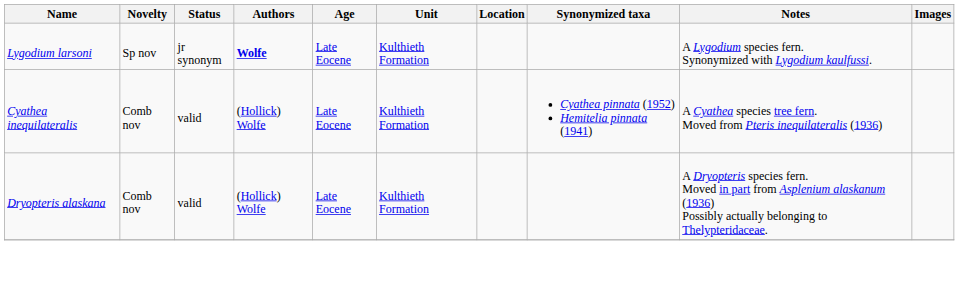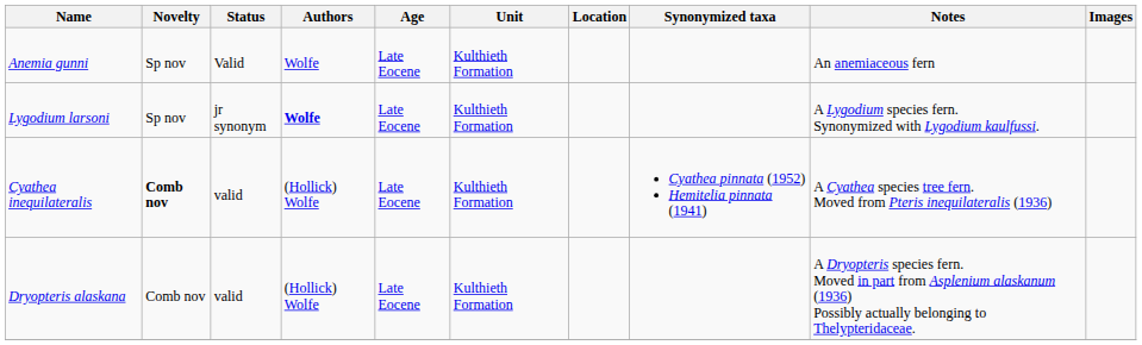 <table class="wikitable sortable" align="center" width="80%">
 <tr>
 <th>Name</th>
 <th>Novelty</th>
 <th>Status</th>
 <th>Authors</th>
 <th>Age</th>
 <th>Unit</th>
 <th>Location</th>
 <th>Synonymized taxa</th>
 <th>Notes</th>
 <th>Images</th>
+</tr>
+<tr>
+<td><br><em><a href='#'>Anemia gunni</a></em></td>
+<td><br>Sp nov</td>
+<td><br>Valid</td>
+<td><br><a href='#'>Wolfe</a></td>
+<td><br><a href='#'>Late Eocene</a></td>
+<td><br><a href='#'>Kulthieth Formation</a></td>
+<td><br><br></td>
+<td></td>
+<td><br>An <a href='#'>anemiaceous</a> fern</td>
+<td><br></td>
 </tr>
 <tr>
 <td><br><em><a href='#'>Lygodium larsoni</a></em></td>
 <td><br>Sp nov</td>
 <td><br>jr synonym</td>
 <td><strong><br><a href='#'>Wolfe</a></strong></td>
 <td><br><a href='#'>Late Eocene</a></td>
 <td><br><a href='#'>Kulthieth Formation</a></td>
 <td><br><br></td>
 <td></td>
 <td><br>A <em><a href='#'>Lygodium</a></em> species fern.<br> Synonymized with <em><a href='#'>Lygodium kaulfussi</a></em>.</td>
 <td></td>
 </tr>
 <tr>
 <td><br><em><a href='#'>Cyathea inequilateralis</a></em></td>
-<td><br>Comb nov</td>
+<td><strong><br>Comb nov</strong></td>
 <td><br>valid</td>
 <td><br>(<a href='#'>Hollick</a>) <a href='#'>Wolfe</a></td>
 <td><br><a href='#'>Late Eocene</a></td>
 <td><br><a href='#'>Kulthieth Formation</a></td>
 <td><br><br></td>
 <td><br><ul><li><em><a href='#'>Cyathea pinnata</a></em> (<a href='#'>1952</a>)</li><li><em><a href='#'>Hemitelia pinnata</a></em> (<a href='#'>1941</a>)</li></ul></td>
 <td><br>A <em><a href='#'>Cyathea</a></em> species <a href='#'>tree fern</a>.<br>Moved from <em><a href='#'>Pteris inequilateralis</a></em> (<a href='#'>1936</a>)</td>
 <td><br></td>
 </tr>
 <tr>
 <td><br><em><a href='#'>Dryopteris alaskana</a></em></td>
 <td><br>Comb nov</td>
 <td><br>valid</td>
 <td><br>(<a href='#'>Hollick</a>) <a href='#'>Wolfe</a></td>
 <td><br><a href='#'>Late Eocene</a></td>
 <td><br><a href='#'>Kulthieth Formation</a></td>
 <td><br><br></td>
 <td></td>
 <td><br>A <em><a href='#'>Dryopteris</a></em> species fern.<br>Moved <a href='#'>in part</a> from <em><a href='#'>Asplenium alaskanum</a></em> (<a href='#'>1936</a>)<br>Possibly actually belonging to <a href='#'>Thelypteridaceae</a>.</td>
 <td><br></td>
 </tr>
 <tr>
 </tr>
 </table>
